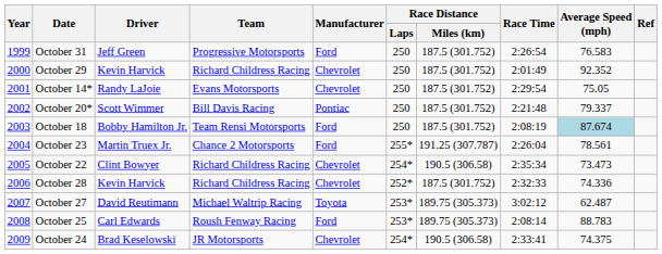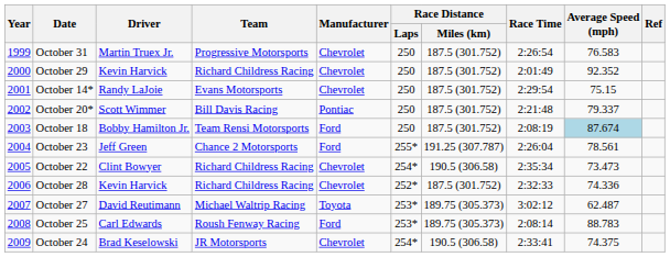 <table class="wikitable" style="font-size: 95%;">
 <tr>
 <th rowspan="2">Year</th>
 <th rowspan="2">Date</th>
 <th rowspan="2">Driver</th>
 <th rowspan="2">Team</th>
 <th rowspan="2">Manufacturer</th>
 <th colspan="2">Race Distance</th>
 <th rowspan="2">Race Time</th>
 <th rowspan="2">Average Speed<br>(mph)</th>
 <th rowspan="2">Ref</th>
 </tr>
 <tr>
 <th>Laps</th>
 <th>Miles (km)</th>
 </tr>
 <tr>
 <td><a href='#'>1999</a></td>
 <td>October 31</td>
-<td><a href='#'>Jeff Green</a></td>
+<td><a href='#'>Martin Truex Jr.</a></td>
 <td><a href='#'>Progressive Motorsports</a></td>
-<td><a href='#'>Ford</a></td>
+<td><a href='#'>Chevrolet</a></td>
 <td align="center">250</td>
 <td align="center">187.5 (301.752)</td>
 <td align="center">2:26:54</td>
 <td align="center">76.583</td>
 <td align="center"></td>
 </tr>
 <tr>
 <td><a href='#'>2000</a></td>
 <td>October 29</td>
 <td><a href='#'>Kevin Harvick</a></td>
 <td><a href='#'>Richard Childress Racing</a></td>
 <td><a href='#'>Chevrolet</a></td>
 <td align="center">250</td>
 <td align="center">187.5 (301.752)</td>
 <td align="center">2:01:49</td>
 <td align="center">92.352</td>
 <td align="center"></td>
 </tr>
 <tr>
 <td><a href='#'>2001</a></td>
 <td>October 14*</td>
 <td><a href='#'>Randy LaJoie</a></td>
 <td><a href='#'>Evans Motorsports</a></td>
 <td><a href='#'>Chevrolet</a></td>
 <td align="center">250</td>
 <td align="center">187.5 (301.752)</td>
 <td align="center">2:29:54</td>
-<td align="center">75.05</td>
+<td align="center">75.15</td>
 <td align="center"></td>
 </tr>
 <tr>
 <td><a href='#'>2002</a></td>
 <td>October 20*</td>
 <td><a href='#'>Scott Wimmer</a></td>
 <td><a href='#'>Bill Davis Racing</a></td>
 <td><a href='#'>Pontiac</a></td>
 <td align="center">250</td>
 <td align="center">187.5 (301.752)</td>
 <td align="center">2:21:48</td>
 <td align="center">79.337</td>
 <td align="center"></td>
 </tr>
 <tr>
 <td><a href='#'>2003</a></td>
 <td>October 18</td>
 <td><a href='#'>Bobby Hamilton Jr.</a></td>
 <td><a href='#'>Team Rensi Motorsports</a></td>
 <td><a href='#'>Ford</a></td>
 <td align="center">250</td>
 <td align="center">187.5 (301.752)</td>
 <td align="center">2:08:19</td>
 <td align="center" style="background: lightblue;">87.674</td>
 <td align="center"></td>
 </tr>
 <tr>
 <td><a href='#'>2004</a></td>
 <td>October 23</td>
-<td><a href='#'>Martin Truex Jr.</a></td>
+<td><a href='#'>Jeff Green</a></td>
 <td><a href='#'>Chance 2 Motorsports</a></td>
 <td><a href='#'>Ford</a></td>
 <td align="center">255*</td>
 <td align="center">191.25 (307.787)</td>
 <td align="center">2:26:04</td>
 <td align="center">78.561</td>
 <td align="center"></td>
 </tr>
 <tr>
 <td><a href='#'>2005</a></td>
 <td>October 22</td>
 <td><a href='#'>Clint Bowyer</a></td>
 <td><a href='#'>Richard Childress Racing</a></td>
 <td><a href='#'>Chevrolet</a></td>
 <td align="center">254*</td>
 <td align="center">190.5 (306.58)</td>
 <td align="center">2:35:34</td>
 <td align="center">73.473</td>
 <td align="center"></td>
 </tr>
 <tr>
 <td><a href='#'>2006</a></td>
 <td>October 28</td>
 <td><a href='#'>Kevin Harvick</a></td>
 <td><a href='#'>Richard Childress Racing</a></td>
 <td><a href='#'>Chevrolet</a></td>
 <td align="center">252*</td>
 <td align="center">187.5 (301.752)</td>
 <td align="center">2:32:33</td>
 <td align="center">74.336</td>
 <td align="center"></td>
 </tr>
 <tr>
 <td><a href='#'>2007</a></td>
 <td>October 27</td>
 <td><a href='#'>David Reutimann</a></td>
 <td><a href='#'>Michael Waltrip Racing</a></td>
 <td><a href='#'>Toyota</a></td>
 <td align="center">253*</td>
 <td align="center">189.75 (305.373)</td>
 <td align="center">3:02:12</td>
 <td align="center">62.487</td>
 <td align="center"></td>
 </tr>
 <tr>
 <td><a href='#'>2008</a></td>
 <td>October 25</td>
 <td><a href='#'>Carl Edwards</a></td>
 <td><a href='#'>Roush Fenway Racing</a></td>
 <td><a href='#'>Ford</a></td>
 <td align="center">253*</td>
 <td align="center">189.75 (305.373)</td>
 <td align="center">2:08:14</td>
 <td align="center">88.783</td>
 <td align="center"></td>
 </tr>
 <tr>
 <td><a href='#'>2009</a></td>
 <td>October 24</td>
 <td><a href='#'>Brad Keselowski</a></td>
 <td><a href='#'>JR Motorsports</a></td>
 <td><a href='#'>Chevrolet</a></td>
 <td align="center">254*</td>
 <td align="center">190.5 (306.58)</td>
 <td align="center">2:33:41</td>
 <td align="center">74.375</td>
 <td align="center"></td>
 </tr>
 </table>
